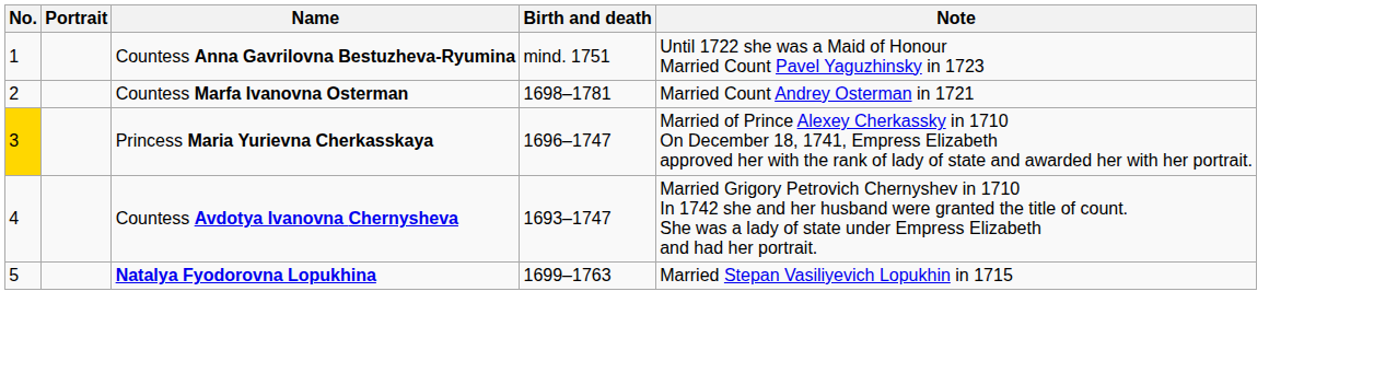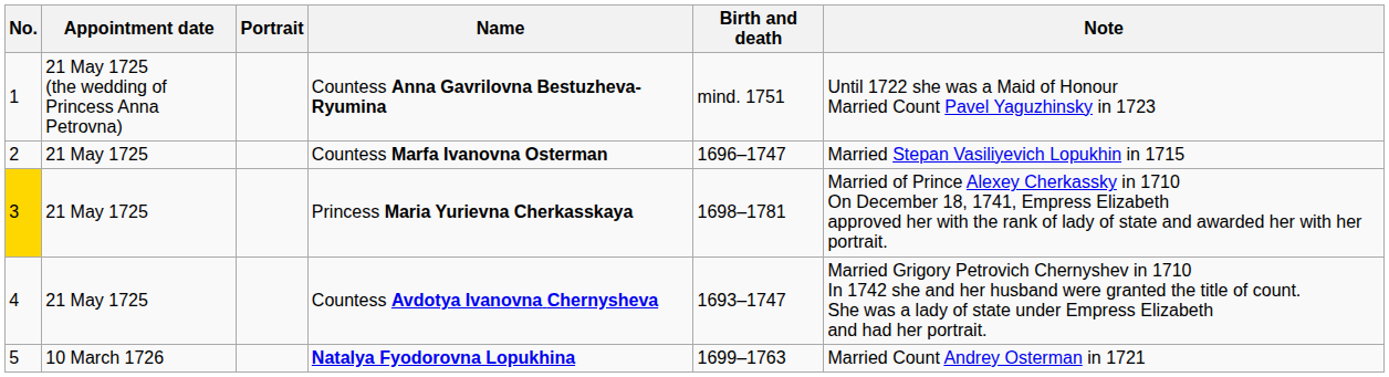 <table class="wikitable">
 <tr>
 <th>No.</th>
+<th>Appointment date</th>
 <th>Portrait</th>
 <th>Name</th>
 <th>Birth and death</th>
 <th>Note</th>
 </tr>
 <tr>
 <td>1</td>
+<td>21 May 1725<br>(the wedding of<br>Princess Anna Petrovna)</td>
 <td></td>
 <td>Countess <strong>Anna Gavrilovna</strong> <strong>Bestuzheva-Ryumina</strong></td>
 <td>mind. 1751</td>
 <td>Until 1722 she was a Maid of Honour<br>Married Count <a href='#'>Pavel Yaguzhinsky</a> in 1723</td>
 </tr>
 <tr>
 <td>2</td>
+<td>21 May 1725</td>
 <td><strong></strong></td>
 <td>Countess <strong>Marfa Ivanovna</strong> <strong>Osterman</strong></td>
-<td>1698–1781</td>
-<td>Married Count <a href='#'>Andrey Osterman</a> in 1721</td>
+<td>1696–1747</td>
+<td>Married <a href='#'>Stepan Vasiliyevich Lopukhin</a> in 1715</td>
 </tr>
 <tr>
 <td style="background: gold;">3</td>
+<td>21 May 1725</td>
 <td></td>
 <td>Princess <strong>Maria Yurievna</strong> <strong>Cherkasskaya</strong></td>
-<td>1696–1747</td>
+<td>1698–1781</td>
 <td>Married of Prince <a href='#'>Alexey Cherkassky</a> in 1710<br>On December 18, 1741, Empress Elizabeth<br>approved her with the rank of lady of state and awarded her with her portrait.</td>
 </tr>
 <tr>
 <td>4</td>
+<td>21 May 1725</td>
 <td></td>
 <td>Countess <a href='#'><strong>Avdotya Ivanovna</strong> <strong>Chernysheva</strong></a></td>
 <td>1693–1747</td>
 <td>Married Grigory Petrovich Chernyshev in 1710<br>In 1742 she and her husband were granted the title of count.<br>She was a lady of state under Empress Elizabeth<br>and had her portrait.</td>
 </tr>
 <tr>
 <td>5</td>
+<td>10 March 1726</td>
 <td></td>
 <td><strong><a href='#'>Natalya Fyodorovna Lopukhina</a></strong></td>
 <td>1699–1763</td>
-<td>Married <a href='#'>Stepan Vasiliyevich Lopukhin</a> in 1715</td>
+<td>Married Count <a href='#'>Andrey Osterman</a> in 1721</td>
 </tr>
 </table>
